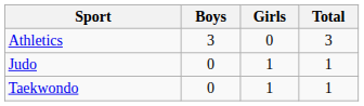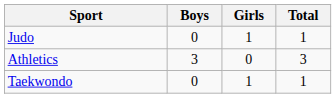 <table class="wikitable sortable" style="text-align:center;">
 <tr>
 <th width=180>Sport</th>
 <th width=55>Boys</th>
 <th width=55>Girls</th>
 <th width=55>Total</th>
 </tr>
 <tr>
+<td align=left><a href='#'>Judo</a></td>
+<td>0</td>
+<td>1</td>
+<td>1</td>
+</tr>
+<tr>
 <td align=left><a href='#'>Athletics</a></td>
 <td>3</td>
 <td>0</td>
 <td>3</td>
-</tr>
-<tr>
-<td align=left><a href='#'>Judo</a></td>
-<td>0</td>
-<td>1</td>
-<td>1</td>
 </tr>
 <tr>
 <td align=left><a href='#'>Taekwondo</a></td>
 <td>0</td>
 <td>1</td>
 <td>1</td>
 </tr>
 </table>
